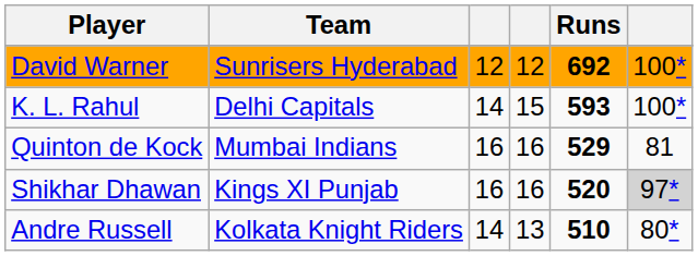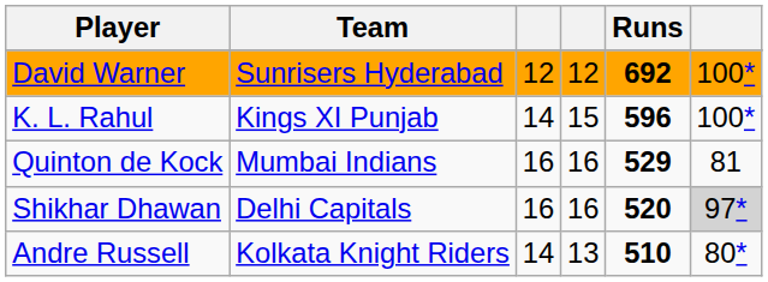 <table class="wikitable sortable"  style="text-align: center;">
 <tr>
 <th class="unsortable">Player</th>
 <th>Team</th>
 <th></th>
 <th></th>
 <th>Runs</th>
 <th></th>
 </tr>
 <tr>
 </tr>
 <tr style="background: Orange;">
 <td style="text-align:left"><a href='#'>David Warner</a></td>
 <td style="text-align:left"><a href='#'>Sunrisers Hyderabad</a></td>
 <td>12</td>
 <td>12</td>
 <td><strong>692</strong></td>
 <td>100<a href='#'>*</a></td>
 </tr>
 <tr>
 <td style="text-align:left"><a href='#'>K. L. Rahul</a></td>
-<td style="text-align:left"><a href='#'>Delhi Capitals</a></td>
+<td style="text-align:left"><a href='#'>Kings XI Punjab</a></td>
 <td>14</td>
 <td>15</td>
-<td><strong>593</strong></td>
+<td><strong>596</strong></td>
 <td>100<a href='#'>*</a></td>
 </tr>
 <tr>
 <td style="text-align:left"><a href='#'>Quinton de Kock</a></td>
 <td style="text-align:left"><a href='#'>Mumbai Indians</a></td>
 <td>16</td>
 <td>16</td>
 <td><strong>529</strong></td>
 <td>81</td>
 </tr>
 <tr>
 <td style="text-align:left"><a href='#'>Shikhar Dhawan</a></td>
-<td style="text-align:left"><a href='#'>Kings XI Punjab</a></td>
+<td style="text-align:left"><a href='#'>Delhi Capitals</a></td>
 <td>16</td>
 <td>16</td>
 <td><strong>520</strong></td>
 <td style="background: lightgrey;">97<a href='#'>*</a></td>
 </tr>
 <tr>
 <td style="text-align:left"><a href='#'>Andre Russell</a></td>
 <td style="text-align:left"><a href='#'>Kolkata Knight Riders</a></td>
 <td>14</td>
 <td>13</td>
 <td><strong>510</strong></td>
 <td>80<a href='#'>*</a></td>
 </tr>
 </table>
